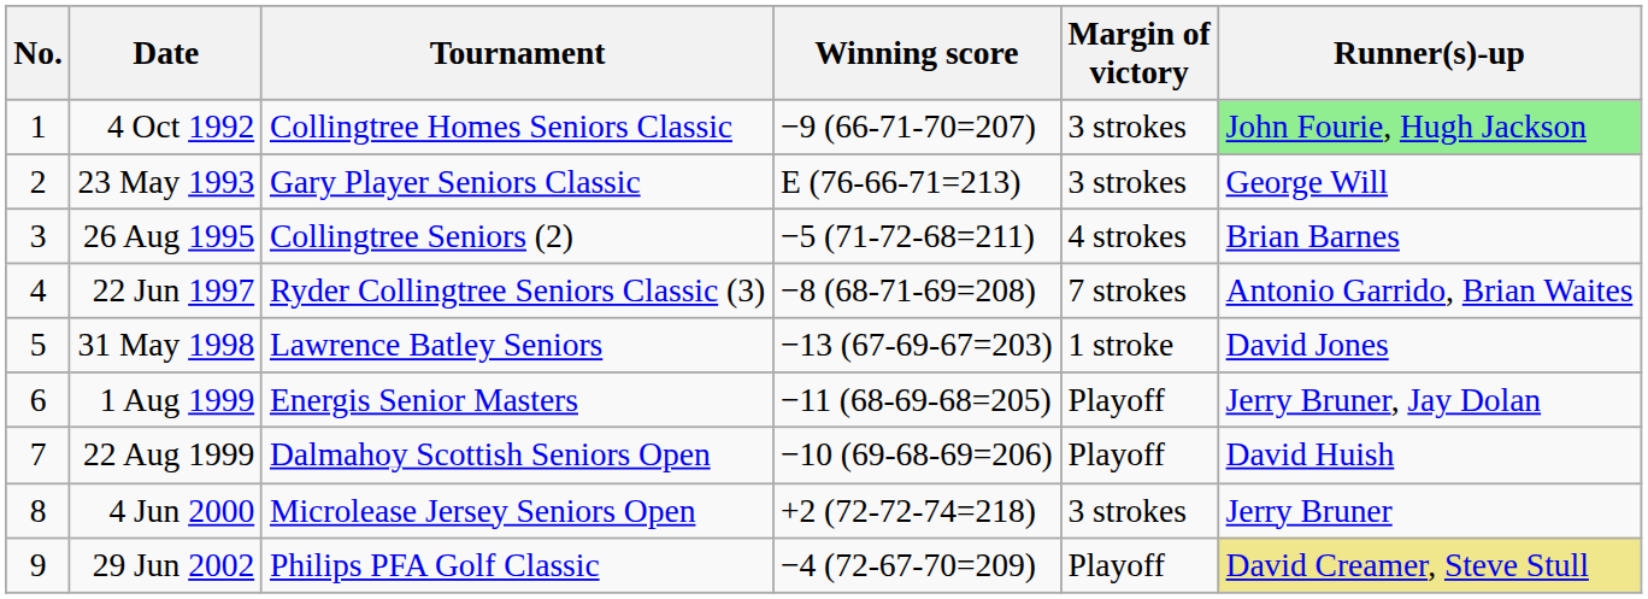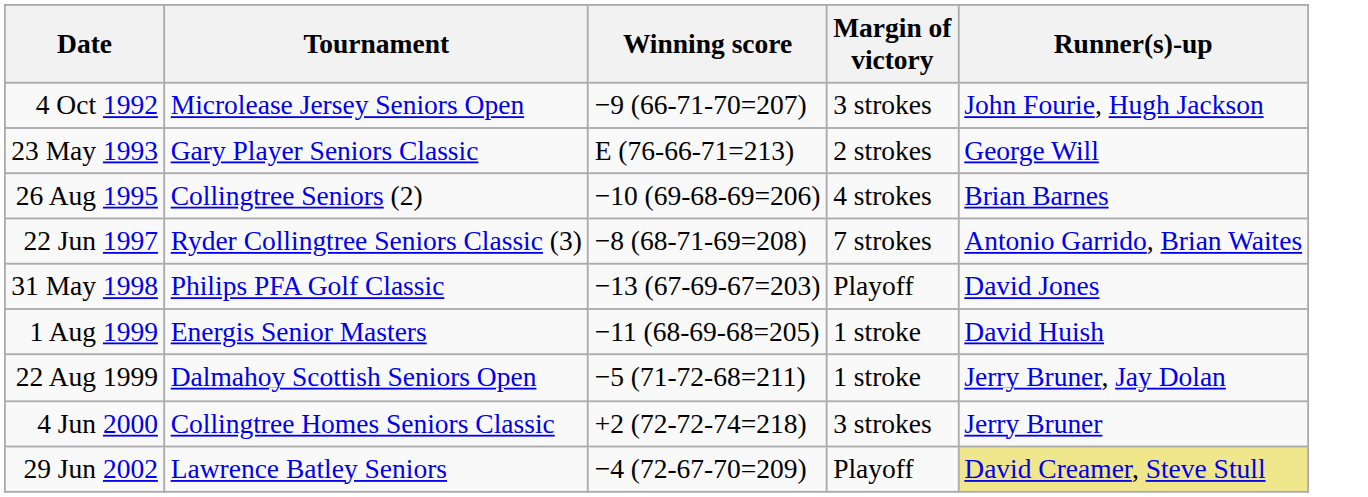 <table class="wikitable" style="font-size:95%;">
 <tr>
-<th>No.</th>
 <th>Date</th>
 <th>Tournament</th>
 <th>Winning score</th>
 <th>Margin of<br>victory</th>
 <th>Runner(s)-up</th>
 </tr>
 <tr>
-<td align=center>1</td>
 <td align=right>4 Oct <a href='#'>1992</a></td>
-<td><a href='#'>Collingtree Homes Seniors Classic</a></td>
+<td><a href='#'>Microlease Jersey Seniors Open</a></td>
 <td>−9 (66-71-70=207)</td>
 <td>3 strokes</td>
-<td style="background: lightgreen;"> <a href='#'>John Fourie</a>,  <a href='#'>Hugh Jackson</a></td>
+<td> <a href='#'>John Fourie</a>,  <a href='#'>Hugh Jackson</a></td>
 </tr>
 <tr>
-<td align=center>2</td>
 <td align=right>23 May <a href='#'>1993</a></td>
 <td><a href='#'>Gary Player Seniors Classic</a></td>
 <td>E (76-66-71=213)</td>
-<td>3 strokes</td>
+<td>2 strokes</td>
 <td> <a href='#'>George Will</a></td>
 </tr>
 <tr>
-<td align=center>3</td>
 <td align=right>26 Aug <a href='#'>1995</a></td>
 <td><a href='#'>Collingtree Seniors</a> (2)</td>
-<td>−5 (71-72-68=211)</td>
+<td>−10 (69-68-69=206)</td>
 <td>4 strokes</td>
 <td> <a href='#'>Brian Barnes</a></td>
 </tr>
 <tr>
-<td align=center>4</td>
 <td align=right>22 Jun <a href='#'>1997</a></td>
 <td><a href='#'>Ryder Collingtree Seniors Classic</a> (3)</td>
 <td>−8 (68-71-69=208)</td>
 <td>7 strokes</td>
 <td> <a href='#'>Antonio Garrido</a>,  <a href='#'>Brian Waites</a></td>
 </tr>
 <tr>
-<td align=center>5</td>
 <td align=right>31 May <a href='#'>1998</a></td>
-<td><a href='#'>Lawrence Batley Seniors</a></td>
+<td><a href='#'>Philips PFA Golf Classic</a></td>
 <td>−13 (67-69-67=203)</td>
-<td>1 stroke</td>
+<td>Playoff</td>
 <td> <a href='#'>David Jones</a></td>
 </tr>
 <tr>
-<td align=center>6</td>
 <td align=right>1 Aug <a href='#'>1999</a></td>
 <td><a href='#'>Energis Senior Masters</a></td>
 <td>−11 (68-69-68=205)</td>
-<td>Playoff</td>
+<td>1 stroke</td>
+<td> <a href='#'>David Huish</a></td>
+</tr>
+<tr>
+<td align=right>22 Aug 1999</td>
+<td><a href='#'>Dalmahoy Scottish Seniors Open</a></td>
+<td>−5 (71-72-68=211)</td>
+<td>1 stroke</td>
 <td> <a href='#'>Jerry Bruner</a>,  <a href='#'>Jay Dolan</a></td>
 </tr>
 <tr>
-<td align=center>7</td>
-<td align=right>22 Aug 1999</td>
-<td><a href='#'>Dalmahoy Scottish Seniors Open</a></td>
-<td>−10 (69-68-69=206)</td>
-<td>Playoff</td>
-<td> <a href='#'>David Huish</a></td>
-</tr>
-<tr>
-<td align=center>8</td>
 <td align=right>4 Jun <a href='#'>2000</a></td>
-<td><a href='#'>Microlease Jersey Seniors Open</a></td>
+<td><a href='#'>Collingtree Homes Seniors Classic</a></td>
 <td>+2 (72-72-74=218)</td>
 <td>3 strokes</td>
 <td> <a href='#'>Jerry Bruner</a></td>
 </tr>
 <tr>
-<td align=center>9</td>
 <td align=right>29 Jun <a href='#'>2002</a></td>
-<td><a href='#'>Philips PFA Golf Classic</a></td>
+<td><a href='#'>Lawrence Batley Seniors</a></td>
 <td>−4 (72-67-70=209)</td>
 <td>Playoff</td>
 <td style="background: khaki;"> <a href='#'>David Creamer</a>,  <a href='#'>Steve Stull</a></td>
 </tr>
 </table>
